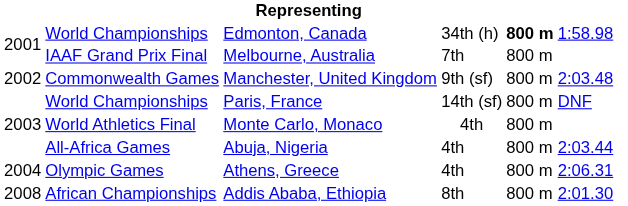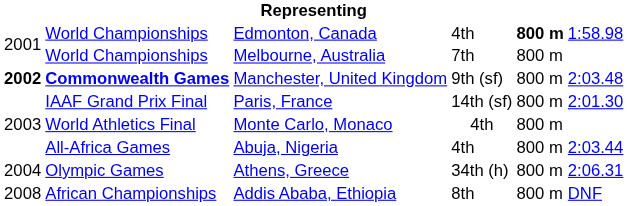 <table>
 <tr>
 <th colspan="6">Representing </th>
 </tr>
 <tr>
 <td rowspan=2>2001</td>
 <td><a href='#'>World Championships</a></td>
 <td><a href='#'>Edmonton, Canada</a></td>
-<td>34th (h)</td>
+<td>4th</td>
 <td><strong>800 m</strong></td>
 <td><a href='#'>1:58.98</a></td>
 </tr>
 <tr>
-<td><a href='#'>IAAF Grand Prix Final</a></td>
+<td><a href='#'>World Championships</a></td>
 <td><a href='#'>Melbourne, Australia</a></td>
 <td>7th</td>
 <td>800 m</td>
 <td></td>
 </tr>
 <tr>
-<td>2002</td>
-<td><a href='#'>Commonwealth Games</a></td>
+<td><strong>2002</strong></td>
+<td><strong><a href='#'>Commonwealth Games</a></strong></td>
 <td><a href='#'>Manchester, United Kingdom</a></td>
 <td>9th (sf)</td>
 <td>800 m</td>
 <td><a href='#'>2:03.48</a></td>
 </tr>
 <tr>
 <td rowspan=3>2003</td>
-<td><a href='#'>World Championships</a></td>
+<td><a href='#'>IAAF Grand Prix Final</a></td>
 <td><a href='#'>Paris, France</a></td>
 <td>14th (sf)</td>
 <td>800 m</td>
-<td><a href='#'>DNF</a></td>
+<td><a href='#'>2:01.30</a></td>
 </tr>
 <tr>
 <td><a href='#'>World Athletics Final</a></td>
 <td><a href='#'>Monte Carlo, Monaco</a></td>
 <td align="center">4th</td>
 <td>800 m</td>
 <td></td>
 </tr>
 <tr>
 <td><a href='#'>All-Africa Games</a></td>
 <td><a href='#'>Abuja, Nigeria</a></td>
 <td>4th</td>
 <td>800 m</td>
 <td><a href='#'>2:03.44</a></td>
 </tr>
 <tr>
 <td>2004</td>
 <td><a href='#'>Olympic Games</a></td>
 <td><a href='#'>Athens, Greece</a></td>
-<td>4th</td>
+<td>34th (h)</td>
 <td>800 m</td>
 <td><a href='#'>2:06.31</a></td>
 </tr>
 <tr>
 <td>2008</td>
 <td><a href='#'>African Championships</a></td>
 <td><a href='#'>Addis Ababa, Ethiopia</a></td>
 <td>8th</td>
 <td>800 m</td>
-<td><a href='#'>2:01.30</a></td>
+<td><a href='#'>DNF</a></td>
 </tr>
 </table>
